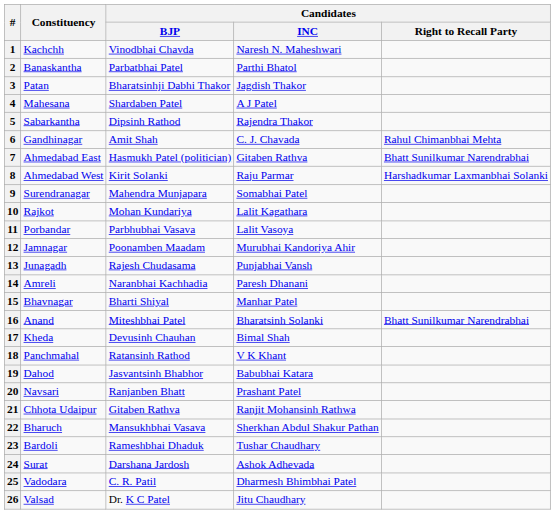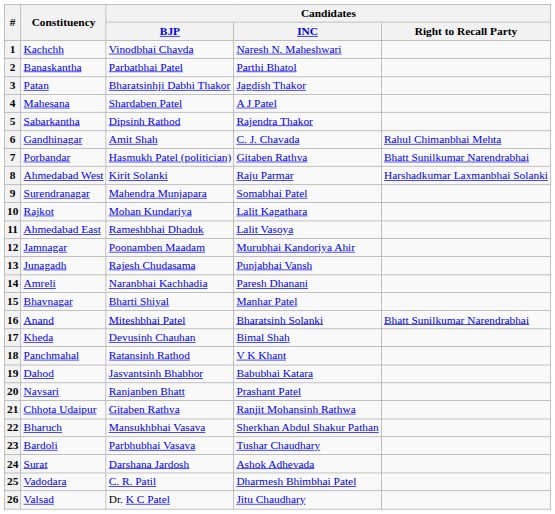 <table class="wikitable sortable">
 <tr>
 <th rowspan="2">#</th>
 <th rowspan="2">Constituency</th>
 <th colspan="3">Candidates</th>
 </tr>
 <tr>
 <th><a href='#'>BJP</a></th>
 <th><a href='#'>INC</a></th>
 <th>Right to Recall Party</th>
 </tr>
 <tr>
 <th>1</th>
 <td><a href='#'>Kachchh</a></td>
 <td><a href='#'>Vinodbhai Chavda</a></td>
 <td><a href='#'>Naresh N. Maheshwari</a></td>
 <td></td>
 </tr>
 <tr>
 <th>2</th>
 <td><a href='#'>Banaskantha</a></td>
 <td><a href='#'>Parbatbhai Patel</a></td>
 <td><a href='#'>Parthi Bhatol</a></td>
 <td></td>
 </tr>
 <tr>
 <th>3</th>
 <td><a href='#'>Patan</a></td>
 <td><a href='#'>Bharatsinhji Dabhi Thakor</a></td>
 <td><a href='#'>Jagdish Thakor</a></td>
 <td></td>
 </tr>
 <tr>
 <th>4</th>
 <td><a href='#'>Mahesana</a></td>
 <td><a href='#'>Shardaben Patel</a></td>
 <td><a href='#'>A J Patel</a></td>
 </tr>
 <tr>
 <th>5</th>
 <td><a href='#'>Sabarkantha</a></td>
 <td><a href='#'>Dipsinh Rathod</a></td>
 <td><a href='#'>Rajendra Thakor</a></td>
 <td></td>
 </tr>
 <tr>
 <th>6</th>
 <td><a href='#'>Gandhinagar</a></td>
 <td><a href='#'>Amit Shah</a></td>
 <td><a href='#'>C. J. Chavada</a></td>
 <td><a href='#'>Rahul Chimanbhai Mehta</a></td>
 </tr>
 <tr>
 <th>7</th>
-<td><a href='#'>Ahmedabad East</a></td>
+<td><a href='#'>Porbandar</a></td>
 <td><a href='#'>Hasmukh Patel (politician)</a></td>
 <td><a href='#'>Gitaben Rathva</a></td>
 <td><a href='#'>Bhatt Sunilkumar Narendrabhai</a></td>
 </tr>
 <tr>
 <th>8</th>
 <td><a href='#'>Ahmedabad West</a></td>
 <td><a href='#'>Kirit Solanki</a></td>
 <td><a href='#'>Raju Parmar</a></td>
 <td><a href='#'>Harshadkumar Laxmanbhai Solanki</a></td>
 </tr>
 <tr>
 <th>9</th>
 <td><a href='#'>Surendranagar</a></td>
 <td><a href='#'>Mahendra Munjapara</a></td>
 <td><a href='#'>Somabhai Patel</a></td>
 <td></td>
 </tr>
 <tr>
 <th>10</th>
 <td><a href='#'>Rajkot</a></td>
 <td><a href='#'>Mohan Kundariya</a></td>
 <td><a href='#'>Lalit Kagathara</a></td>
 <td></td>
 </tr>
 <tr>
 <th>11</th>
-<td><a href='#'>Porbandar</a></td>
-<td><a href='#'>Parbhubhai Vasava</a></td>
+<td><a href='#'>Ahmedabad East</a></td>
+<td><a href='#'>Rameshbhai Dhaduk</a></td>
 <td><a href='#'>Lalit Vasoya</a></td>
 <td></td>
 </tr>
 <tr>
 <th>12</th>
 <td><a href='#'>Jamnagar</a></td>
 <td><a href='#'>Poonamben Maadam</a></td>
 <td><a href='#'>Murubhai Kandoriya Ahir</a></td>
 <td></td>
 </tr>
 <tr>
 <th>13</th>
 <td><a href='#'>Junagadh</a></td>
 <td><a href='#'>Rajesh Chudasama</a></td>
 <td><a href='#'>Punjabhai Vansh</a></td>
 <td></td>
 </tr>
 <tr>
 <th>14</th>
 <td><a href='#'>Amreli</a></td>
 <td><a href='#'>Naranbhai Kachhadia</a></td>
 <td><a href='#'>Paresh Dhanani</a></td>
 <td></td>
 </tr>
 <tr>
 <th>15</th>
 <td><a href='#'>Bhavnagar</a></td>
 <td><a href='#'>Bharti Shiyal</a></td>
 <td><a href='#'>Manhar Patel</a></td>
 <td></td>
 </tr>
 <tr>
 <th>16</th>
 <td><a href='#'>Anand</a></td>
 <td><a href='#'>Miteshbhai Patel</a></td>
 <td><a href='#'>Bharatsinh Solanki</a></td>
 <td><a href='#'>Bhatt Sunilkumar Narendrabhai</a></td>
 </tr>
 <tr>
 <th>17</th>
 <td><a href='#'>Kheda</a></td>
 <td><a href='#'>Devusinh Chauhan</a></td>
 <td><a href='#'>Bimal Shah</a></td>
 <td></td>
 </tr>
 <tr>
 <th>18</th>
 <td><a href='#'>Panchmahal</a></td>
 <td><a href='#'>Ratansinh Rathod</a></td>
 <td><a href='#'>V K Khant</a></td>
 <td></td>
 </tr>
 <tr>
 <th>19</th>
 <td><a href='#'>Dahod</a></td>
 <td><a href='#'>Jasvantsinh Bhabhor</a></td>
 <td><a href='#'>Babubhai Katara</a></td>
 <td></td>
 </tr>
 <tr>
 <th>20</th>
 <td><a href='#'>Navsari</a></td>
 <td><a href='#'>Ranjanben Bhatt</a></td>
 <td><a href='#'>Prashant Patel</a></td>
 <td></td>
 </tr>
 <tr>
 <th>21</th>
 <td><a href='#'>Chhota Udaipur</a></td>
 <td><a href='#'>Gitaben Rathva</a></td>
 <td><a href='#'>Ranjit Mohansinh Rathwa</a></td>
 <td></td>
 </tr>
 <tr>
 <th>22</th>
 <td><a href='#'>Bharuch</a></td>
 <td><a href='#'>Mansukhbhai Vasava</a></td>
 <td><a href='#'>Sherkhan Abdul Shakur Pathan</a></td>
 <td></td>
 </tr>
 <tr>
 <th>23</th>
 <td><a href='#'>Bardoli</a></td>
-<td><a href='#'>Rameshbhai Dhaduk</a></td>
+<td><a href='#'>Parbhubhai Vasava</a></td>
 <td><a href='#'>Tushar Chaudhary</a></td>
 <td></td>
 </tr>
 <tr>
 <th>24</th>
 <td><a href='#'>Surat</a></td>
 <td><a href='#'>Darshana Jardosh</a></td>
 <td><a href='#'>Ashok Adhevada</a></td>
 <td></td>
 </tr>
 <tr>
 <th>25</th>
 <td><a href='#'>Vadodara</a></td>
 <td><a href='#'>C. R. Patil</a></td>
 <td><a href='#'>Dharmesh Bhimbhai Patel</a></td>
 <td></td>
 </tr>
 <tr>
 <th>26</th>
 <td><a href='#'>Valsad</a></td>
 <td>Dr. <a href='#'>K C Patel</a></td>
 <td><a href='#'>Jitu Chaudhary</a></td>
 <td></td>
 </tr>
 </table>
